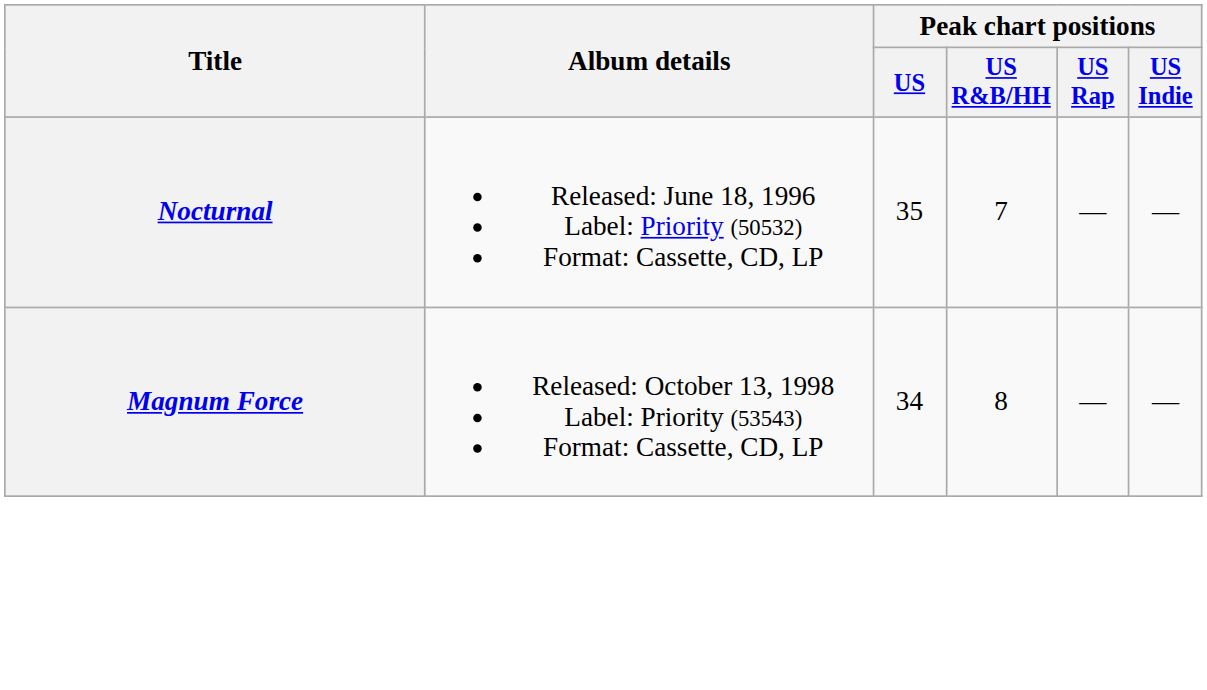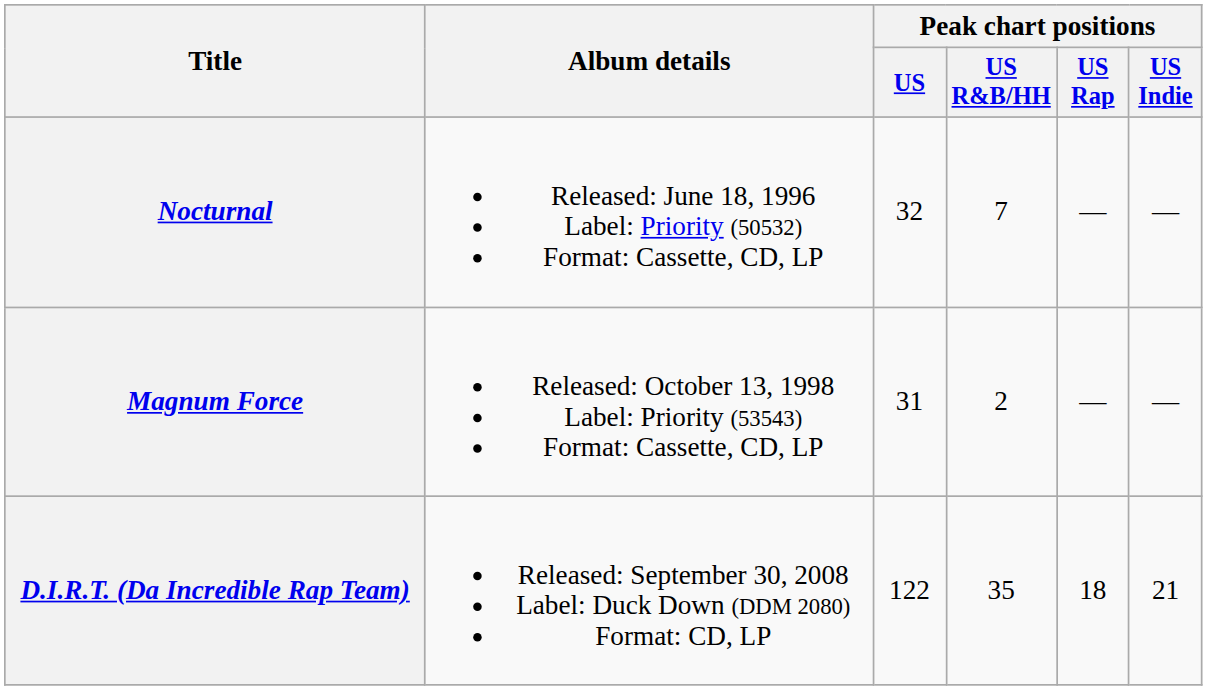 <table class="wikitable plainrowheaders" style="text-align:center;">
 <tr>
 <th scope="col" rowspan=2 style="width:15em;">Title</th>
 <th scope="col" rowspan=2 style="width:16em;">Album details</th>
 <th colspan="4" scope="col">Peak chart positions</th>
 </tr>
 <tr>
 <th scope="col" style="width:2.5em;font-size:90%;"><a href='#'>US</a><br></th>
 <th scope="col" style="width:2.5em;font-size:90%;"><a href='#'>US<br>R&B/HH</a><br></th>
 <th scope="col" style="width:2.5em;font-size:90%;"><a href='#'>US<br>Rap</a><br></th>
 <th scope="col" style="width:2.5em;font-size:90%;"><a href='#'>US Indie</a><br></th>
 </tr>
 <tr>
 <th scope="row"><em><a href='#'>Nocturnal</a></em></th>
 <td><br><ul><li>Released: June 18, 1996</li><li>Label: <a href='#'>Priority</a> <small>(50532)</small></li><li>Format: Cassette, CD, LP</li></ul></td>
-<td>35</td>
+<td>32</td>
 <td>7</td>
 <td>—</td>
 <td>—</td>
 </tr>
 <tr>
 <th scope="row"><em><a href='#'>Magnum Force</a></em></th>
 <td><br><ul><li>Released: October 13, 1998</li><li>Label: Priority <small>(53543)</small></li><li>Format: Cassette, CD, LP</li></ul></td>
-<td>34</td>
-<td>8</td>
+<td>31</td>
+<td>2</td>
 <td>—</td>
 <td>—</td>
 </tr>
+<tr>
+<th scope="row"><em><a href='#'>D.I.R.T. (Da Incredible Rap Team)</a></em></th>
+<td><br><ul><li>Released: September 30, 2008</li><li>Label: Duck Down <small>(DDM 2080)</small></li><li>Format: CD, LP</li></ul></td>
+<td>122</td>
+<td>35</td>
+<td>18</td>
+<td>21</td>
+</tr>
 </table>
